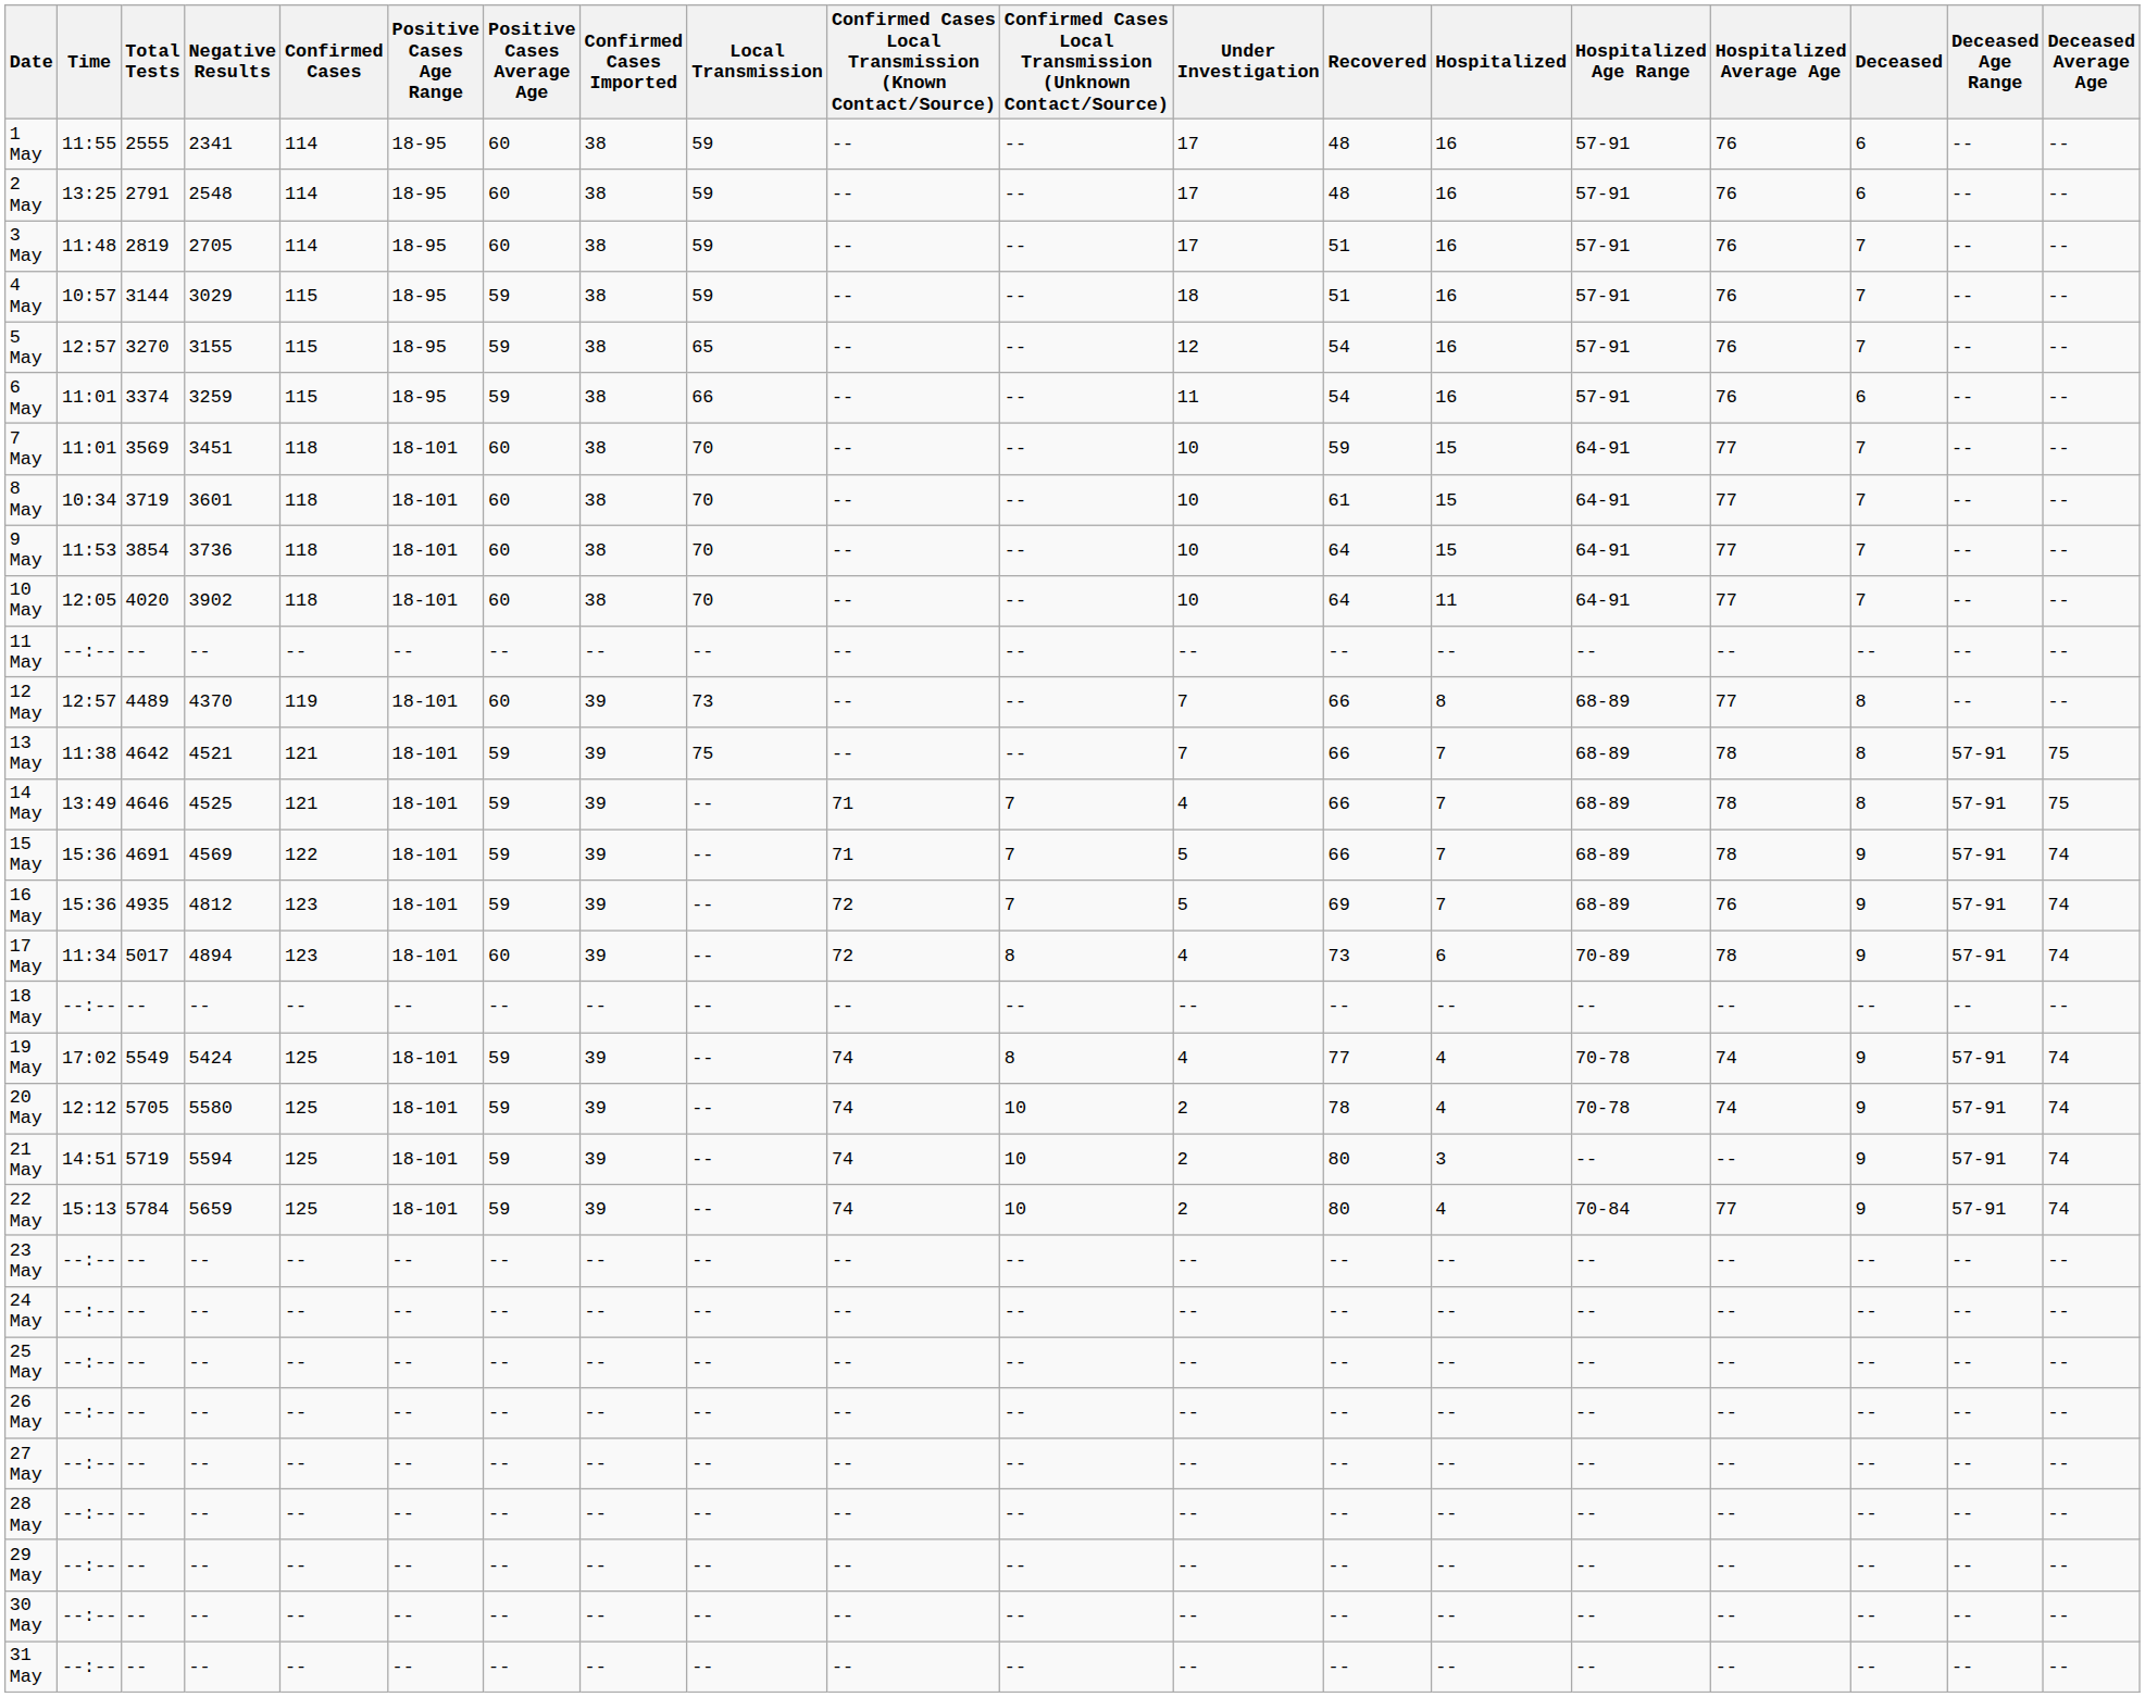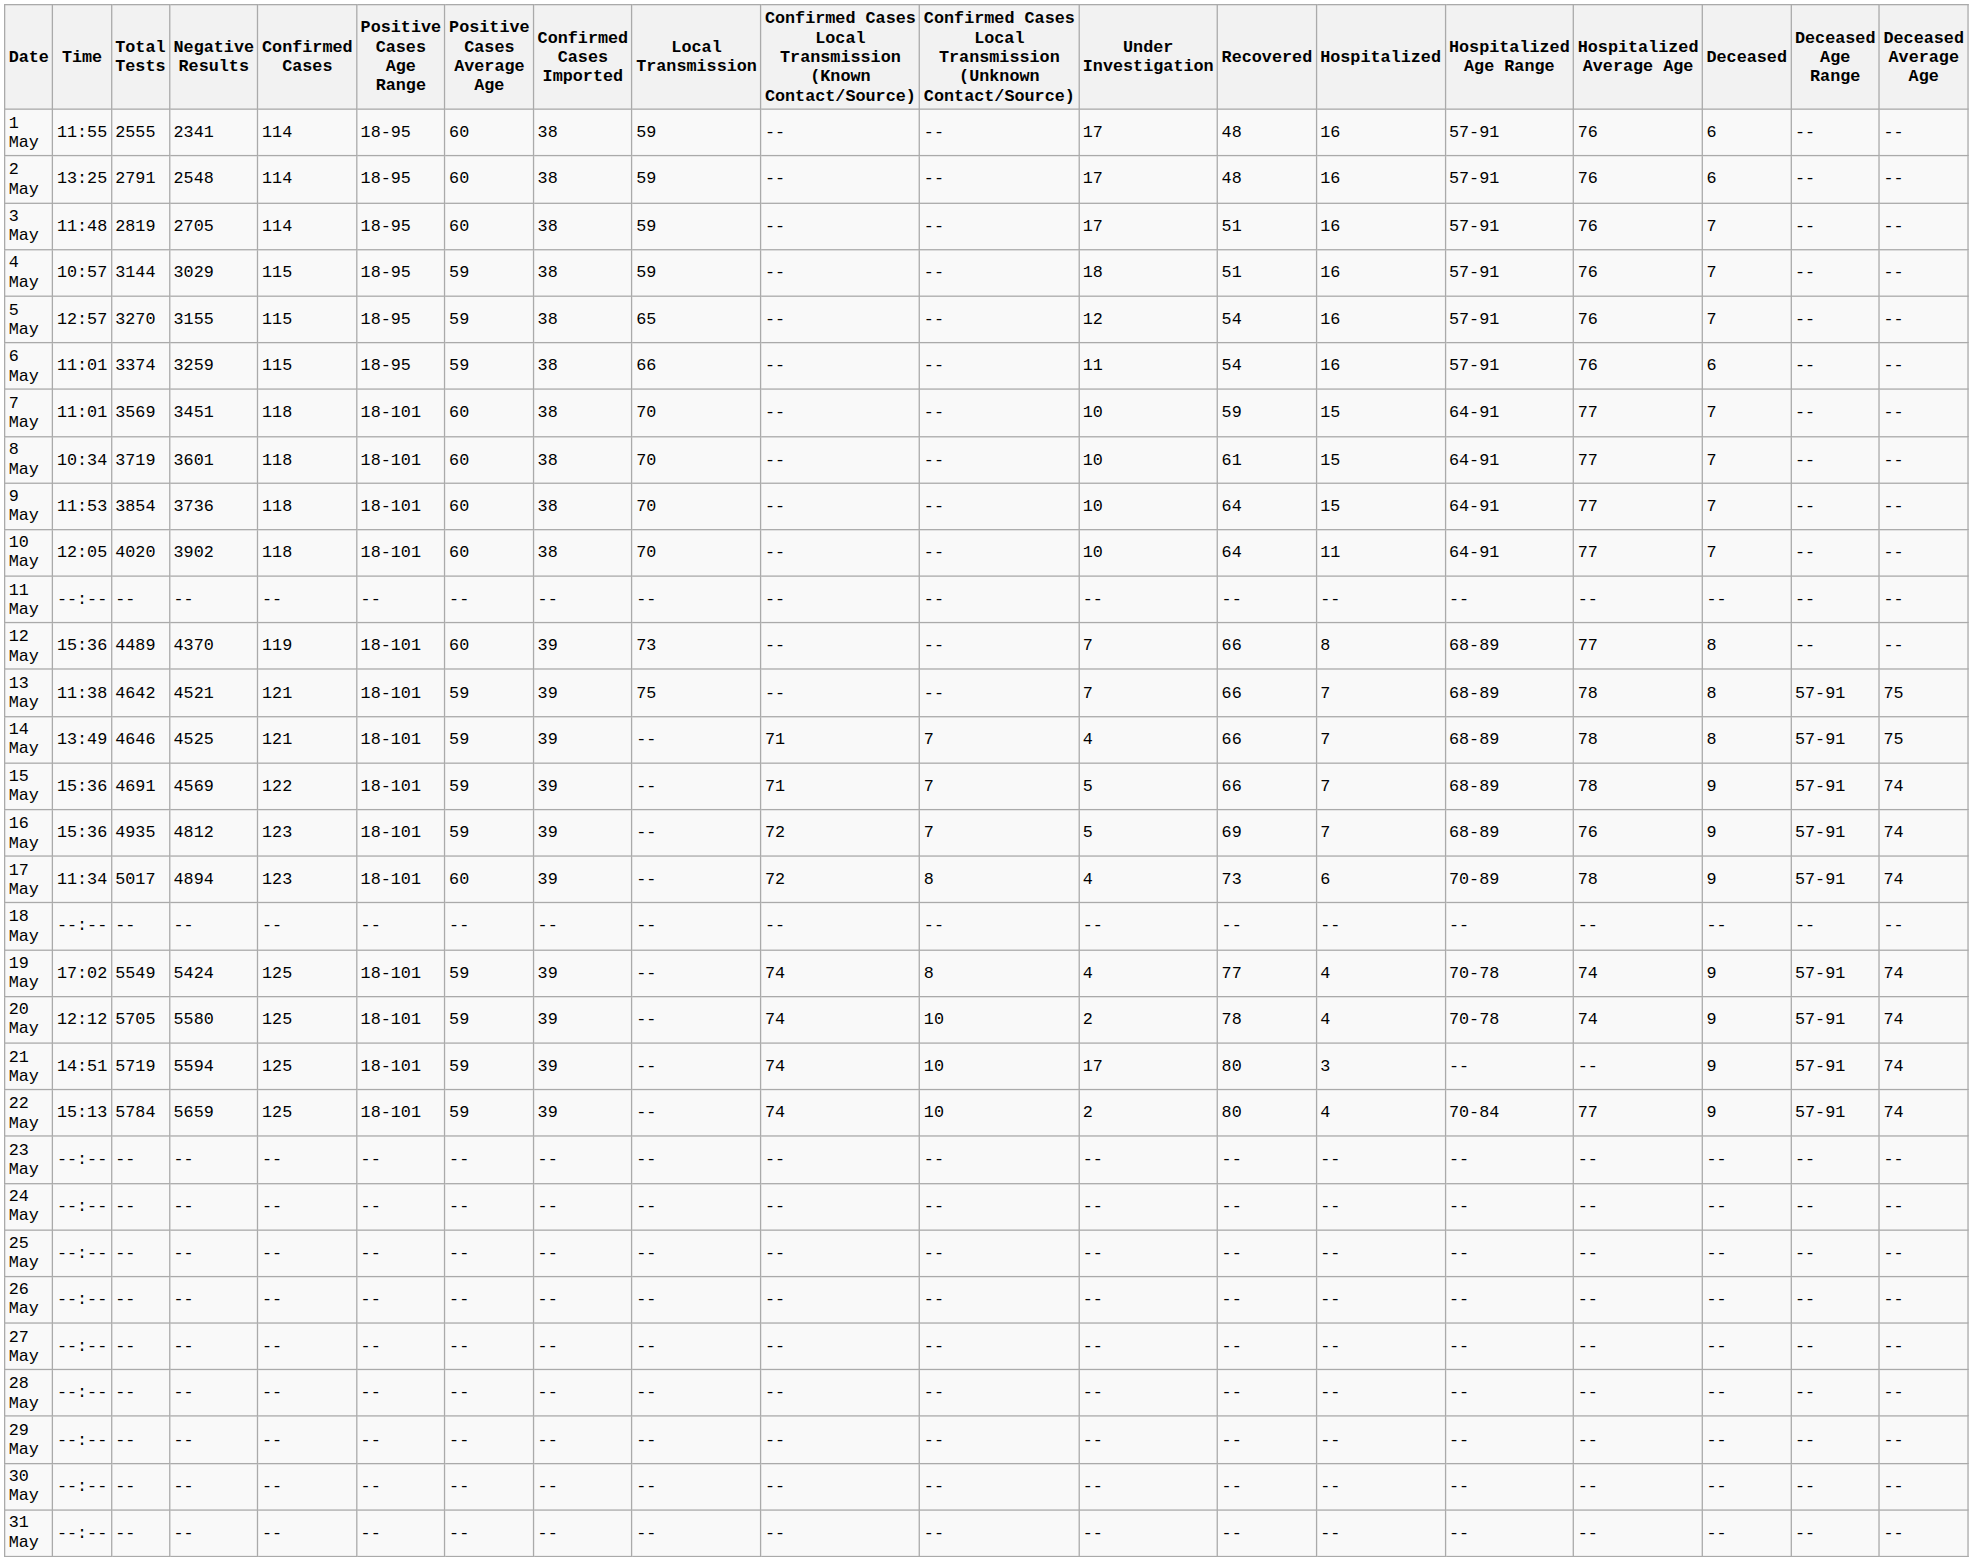 <table class="wikitable sortable" width="900">
 <tr>
 <th>Date</th>
 <th>Time</th>
 <th>Total Tests</th>
 <th>Negative Results</th>
 <th>Confirmed Cases</th>
 <th>Positive Cases Age Range</th>
 <th>Positive Cases Average Age</th>
 <th>Confirmed Cases Imported</th>
 <th>Local Transmission</th>
 <th>Confirmed Cases Local Transmission (Known Contact/Source)</th>
 <th>Confirmed Cases Local Transmission (Unknown Contact/Source)</th>
 <th>Under Investigation</th>
 <th>Recovered</th>
 <th>Hospitalized</th>
 <th>Hospitalized Age Range</th>
 <th>Hospitalized Average Age</th>
 <th>Deceased</th>
 <th>Deceased Age Range</th>
 <th>Deceased Average Age</th>
 </tr>
 <tr>
 <td>1 May</td>
 <td>11:55</td>
 <td>2555</td>
 <td>2341</td>
 <td>114</td>
 <td>18-95</td>
 <td>60</td>
 <td>38</td>
 <td>59</td>
 <td>--</td>
 <td>--</td>
 <td>17</td>
 <td>48</td>
 <td>16</td>
 <td>57-91</td>
 <td>76</td>
 <td>6</td>
 <td>--</td>
 <td>--</td>
 </tr>
 <tr>
 <td>2 May</td>
 <td>13:25</td>
 <td>2791</td>
 <td>2548</td>
 <td>114</td>
 <td>18-95</td>
 <td>60</td>
 <td>38</td>
 <td>59</td>
 <td>--</td>
 <td>--</td>
 <td>17</td>
 <td>48</td>
 <td>16</td>
 <td>57-91</td>
 <td>76</td>
 <td>6</td>
 <td>--</td>
 <td>--</td>
 </tr>
 <tr>
 <td>3 May</td>
 <td>11:48</td>
 <td>2819</td>
 <td>2705</td>
 <td>114</td>
 <td>18-95</td>
 <td>60</td>
 <td>38</td>
 <td>59</td>
 <td>--</td>
 <td>--</td>
 <td>17</td>
 <td>51</td>
 <td>16</td>
 <td>57-91</td>
 <td>76</td>
 <td>7</td>
 <td>--</td>
 <td>--</td>
 </tr>
 <tr>
 <td>4 May</td>
 <td>10:57</td>
 <td>3144</td>
 <td>3029</td>
 <td>115</td>
 <td>18-95</td>
 <td>59</td>
 <td>38</td>
 <td>59</td>
 <td>--</td>
 <td>--</td>
 <td>18</td>
 <td>51</td>
 <td>16</td>
 <td>57-91</td>
 <td>76</td>
 <td>7</td>
 <td>--</td>
 <td>--</td>
 </tr>
 <tr>
 <td>5 May</td>
 <td>12:57</td>
 <td>3270</td>
 <td>3155</td>
 <td>115</td>
 <td>18-95</td>
 <td>59</td>
 <td>38</td>
 <td>65</td>
 <td>--</td>
 <td>--</td>
 <td>12</td>
 <td>54</td>
 <td>16</td>
 <td>57-91</td>
 <td>76</td>
 <td>7</td>
 <td>--</td>
 <td>--</td>
 </tr>
 <tr>
 <td>6 May</td>
 <td>11:01</td>
 <td>3374</td>
 <td>3259</td>
 <td>115</td>
 <td>18-95</td>
 <td>59</td>
 <td>38</td>
 <td>66</td>
 <td>--</td>
 <td>--</td>
 <td>11</td>
 <td>54</td>
 <td>16</td>
 <td>57-91</td>
 <td>76</td>
 <td>6</td>
 <td>--</td>
 <td>--</td>
 </tr>
 <tr>
 <td>7 May</td>
 <td>11:01</td>
 <td>3569</td>
 <td>3451</td>
 <td>118</td>
 <td>18-101</td>
 <td>60</td>
 <td>38</td>
 <td>70</td>
 <td>--</td>
 <td>--</td>
 <td>10</td>
 <td>59</td>
 <td>15</td>
 <td>64-91</td>
 <td>77</td>
 <td>7</td>
 <td>--</td>
 <td>--</td>
 </tr>
 <tr>
 <td>8 May</td>
 <td>10:34</td>
 <td>3719</td>
 <td>3601</td>
 <td>118</td>
 <td>18-101</td>
 <td>60</td>
 <td>38</td>
 <td>70</td>
 <td>--</td>
 <td>--</td>
 <td>10</td>
 <td>61</td>
 <td>15</td>
 <td>64-91</td>
 <td>77</td>
 <td>7</td>
 <td>--</td>
 <td>--</td>
 </tr>
 <tr>
 <td>9 May</td>
 <td>11:53</td>
 <td>3854</td>
 <td>3736</td>
 <td>118</td>
 <td>18-101</td>
 <td>60</td>
 <td>38</td>
 <td>70</td>
 <td>--</td>
 <td>--</td>
 <td>10</td>
 <td>64</td>
 <td>15</td>
 <td>64-91</td>
 <td>77</td>
 <td>7</td>
 <td>--</td>
 <td>--</td>
 </tr>
 <tr>
 <td>10 May</td>
 <td>12:05</td>
 <td>4020</td>
 <td>3902</td>
 <td>118</td>
 <td>18-101</td>
 <td>60</td>
 <td>38</td>
 <td>70</td>
 <td>--</td>
 <td>--</td>
 <td>10</td>
 <td>64</td>
 <td>11</td>
 <td>64-91</td>
 <td>77</td>
 <td>7</td>
 <td>--</td>
 <td>--</td>
 </tr>
 <tr>
 <td>11 May</td>
 <td>--:--</td>
 <td>--</td>
 <td>--</td>
 <td>--</td>
 <td>--</td>
 <td>--</td>
 <td>--</td>
 <td>--</td>
 <td>--</td>
 <td>--</td>
 <td>--</td>
 <td>--</td>
 <td>--</td>
 <td>--</td>
 <td>--</td>
 <td>--</td>
 <td>--</td>
 <td>--</td>
 </tr>
 <tr>
 <td>12 May</td>
-<td>12:57</td>
+<td>15:36</td>
 <td>4489</td>
 <td>4370</td>
 <td>119</td>
 <td>18-101</td>
 <td>60</td>
 <td>39</td>
 <td>73</td>
 <td>--</td>
 <td>--</td>
 <td>7</td>
 <td>66</td>
 <td>8</td>
 <td>68-89</td>
 <td>77</td>
 <td>8</td>
 <td>--</td>
 <td>--</td>
 </tr>
 <tr>
 <td>13 May</td>
 <td>11:38</td>
 <td>4642</td>
 <td>4521</td>
 <td>121</td>
 <td>18-101</td>
 <td>59</td>
 <td>39</td>
 <td>75</td>
 <td>--</td>
 <td>--</td>
 <td>7</td>
 <td>66</td>
 <td>7</td>
 <td>68-89</td>
 <td>78</td>
 <td>8</td>
 <td>57-91</td>
 <td>75</td>
 </tr>
 <tr>
 <td>14 May</td>
 <td>13:49</td>
 <td>4646</td>
 <td>4525</td>
 <td>121</td>
 <td>18-101</td>
 <td>59</td>
 <td>39</td>
 <td>--</td>
 <td>71</td>
 <td>7</td>
 <td>4</td>
 <td>66</td>
 <td>7</td>
 <td>68-89</td>
 <td>78</td>
 <td>8</td>
 <td>57-91</td>
 <td>75</td>
 </tr>
 <tr>
 <td>15 May</td>
 <td>15:36</td>
 <td>4691</td>
 <td>4569</td>
 <td>122</td>
 <td>18-101</td>
 <td>59</td>
 <td>39</td>
 <td>--</td>
 <td>71</td>
 <td>7</td>
 <td>5</td>
 <td>66</td>
 <td>7</td>
 <td>68-89</td>
 <td>78</td>
 <td>9</td>
 <td>57-91</td>
 <td>74</td>
 </tr>
 <tr>
 <td>16 May</td>
 <td>15:36</td>
 <td>4935</td>
 <td>4812</td>
 <td>123</td>
 <td>18-101</td>
 <td>59</td>
 <td>39</td>
 <td>--</td>
 <td>72</td>
 <td>7</td>
 <td>5</td>
 <td>69</td>
 <td>7</td>
 <td>68-89</td>
 <td>76</td>
 <td>9</td>
 <td>57-91</td>
 <td>74</td>
 </tr>
 <tr>
 <td>17 May</td>
 <td>11:34</td>
 <td>5017</td>
 <td>4894</td>
 <td>123</td>
 <td>18-101</td>
 <td>60</td>
 <td>39</td>
 <td>--</td>
 <td>72</td>
 <td>8</td>
 <td>4</td>
 <td>73</td>
 <td>6</td>
 <td>70-89</td>
 <td>78</td>
 <td>9</td>
 <td>57-91</td>
 <td>74</td>
 </tr>
 <tr>
 <td>18 May</td>
 <td>--:--</td>
 <td>--</td>
 <td>--</td>
 <td>--</td>
 <td>--</td>
 <td>--</td>
 <td>--</td>
 <td>--</td>
 <td>--</td>
 <td>--</td>
 <td>--</td>
 <td>--</td>
 <td>--</td>
 <td>--</td>
 <td>--</td>
 <td>--</td>
 <td>--</td>
 <td>--</td>
 </tr>
 <tr>
 <td>19 May</td>
 <td>17:02</td>
 <td>5549</td>
 <td>5424</td>
 <td>125</td>
 <td>18-101</td>
 <td>59</td>
 <td>39</td>
 <td>--</td>
 <td>74</td>
 <td>8</td>
 <td>4</td>
 <td>77</td>
 <td>4</td>
 <td>70-78</td>
 <td>74</td>
 <td>9</td>
 <td>57-91</td>
 <td>74</td>
 </tr>
 <tr>
 <td>20 May</td>
 <td>12:12</td>
 <td>5705</td>
 <td>5580</td>
 <td>125</td>
 <td>18-101</td>
 <td>59</td>
 <td>39</td>
 <td>--</td>
 <td>74</td>
 <td>10</td>
 <td>2</td>
 <td>78</td>
 <td>4</td>
 <td>70-78</td>
 <td>74</td>
 <td>9</td>
 <td>57-91</td>
 <td>74</td>
 </tr>
 <tr>
 <td>21 May</td>
 <td>14:51</td>
 <td>5719</td>
 <td>5594</td>
 <td>125</td>
 <td>18-101</td>
 <td>59</td>
 <td>39</td>
 <td>--</td>
 <td>74</td>
 <td>10</td>
-<td>2</td>
+<td>17</td>
 <td>80</td>
 <td>3</td>
 <td>--</td>
 <td>--</td>
 <td>9</td>
 <td>57-91</td>
 <td>74</td>
 </tr>
 <tr>
 <td>22 May</td>
 <td>15:13</td>
 <td>5784</td>
 <td>5659</td>
 <td>125</td>
 <td>18-101</td>
 <td>59</td>
 <td>39</td>
 <td>--</td>
 <td>74</td>
 <td>10</td>
 <td>2</td>
 <td>80</td>
 <td>4</td>
 <td>70-84</td>
 <td>77</td>
 <td>9</td>
 <td>57-91</td>
 <td>74</td>
 </tr>
 <tr>
 <td>23 May</td>
 <td>--:--</td>
 <td>--</td>
 <td>--</td>
 <td>--</td>
 <td>--</td>
 <td>--</td>
 <td>--</td>
 <td>--</td>
 <td>--</td>
 <td>--</td>
 <td>--</td>
 <td>--</td>
 <td>--</td>
 <td>--</td>
 <td>--</td>
 <td>--</td>
 <td>--</td>
 <td>--</td>
 </tr>
 <tr>
 <td>24 May</td>
 <td>--:--</td>
 <td>--</td>
 <td>--</td>
 <td>--</td>
 <td>--</td>
 <td>--</td>
 <td>--</td>
 <td>--</td>
 <td>--</td>
 <td>--</td>
 <td>--</td>
 <td>--</td>
 <td>--</td>
 <td>--</td>
 <td>--</td>
 <td>--</td>
 <td>--</td>
 <td>--</td>
 </tr>
 <tr>
 <td>25 May</td>
 <td>--:--</td>
 <td>--</td>
 <td>--</td>
 <td>--</td>
 <td>--</td>
 <td>--</td>
 <td>--</td>
 <td>--</td>
 <td>--</td>
 <td>--</td>
 <td>--</td>
 <td>--</td>
 <td>--</td>
 <td>--</td>
 <td>--</td>
 <td>--</td>
 <td>--</td>
 <td>--</td>
 </tr>
 <tr>
 <td>26 May</td>
 <td>--:--</td>
 <td>--</td>
 <td>--</td>
 <td>--</td>
 <td>--</td>
 <td>--</td>
 <td>--</td>
 <td>--</td>
 <td>--</td>
 <td>--</td>
 <td>--</td>
 <td>--</td>
 <td>--</td>
 <td>--</td>
 <td>--</td>
 <td>--</td>
 <td>--</td>
 <td>--</td>
 </tr>
 <tr>
 <td>27 May</td>
 <td>--:--</td>
 <td>--</td>
 <td>--</td>
 <td>--</td>
 <td>--</td>
 <td>--</td>
 <td>--</td>
 <td>--</td>
 <td>--</td>
 <td>--</td>
 <td>--</td>
 <td>--</td>
 <td>--</td>
 <td>--</td>
 <td>--</td>
 <td>--</td>
 <td>--</td>
 <td>--</td>
 </tr>
 <tr>
 <td>28 May</td>
 <td>--:--</td>
 <td>--</td>
 <td>--</td>
 <td>--</td>
 <td>--</td>
 <td>--</td>
 <td>--</td>
 <td>--</td>
 <td>--</td>
 <td>--</td>
 <td>--</td>
 <td>--</td>
 <td>--</td>
 <td>--</td>
 <td>--</td>
 <td>--</td>
 <td>--</td>
 <td>--</td>
 </tr>
 <tr>
 <td>29 May</td>
 <td>--:--</td>
 <td>--</td>
 <td>--</td>
 <td>--</td>
 <td>--</td>
 <td>--</td>
 <td>--</td>
 <td>--</td>
 <td>--</td>
 <td>--</td>
 <td>--</td>
 <td>--</td>
 <td>--</td>
 <td>--</td>
 <td>--</td>
 <td>--</td>
 <td>--</td>
 <td>--</td>
 </tr>
 <tr>
 <td>30 May</td>
 <td>--:--</td>
 <td>--</td>
 <td>--</td>
 <td>--</td>
 <td>--</td>
 <td>--</td>
 <td>--</td>
 <td>--</td>
 <td>--</td>
 <td>--</td>
 <td>--</td>
 <td>--</td>
 <td>--</td>
 <td>--</td>
 <td>--</td>
 <td>--</td>
 <td>--</td>
 <td>--</td>
 </tr>
 <tr>
 <td>31 May</td>
 <td>--:--</td>
 <td>--</td>
 <td>--</td>
 <td>--</td>
 <td>--</td>
 <td>--</td>
 <td>--</td>
 <td>--</td>
 <td>--</td>
 <td>--</td>
 <td>--</td>
 <td>--</td>
 <td>--</td>
 <td>--</td>
 <td>--</td>
 <td>--</td>
 <td>--</td>
 <td>--</td>
 </tr>
 </table>
